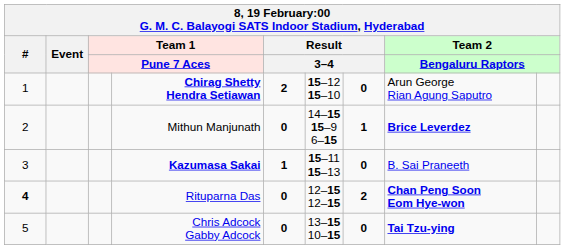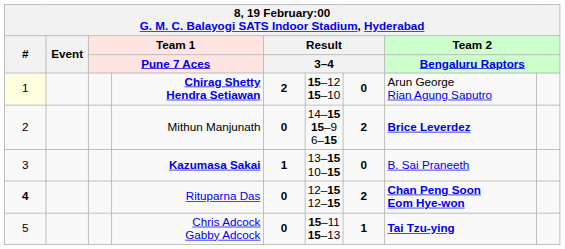 <table class="wikitable">
 <tr>
 <th colspan="9">8, 19 February:00<br><a href='#'>G. M. C. Balayogi SATS Indoor Stadium</a>, <a href='#'>Hyderabad</a></th>
 </tr>
 <tr>
 <th rowspan="2" width="50">#</th>
 <th rowspan="2" width="50">Event</th>
 <th colspan="2" width="175" style="background-color:#ffe4e1">Team 1</th>
 <th colspan="3" width="150">Result</th>
 <th colspan="2" width="175" style="background-color:#ccffcc">Team 2</th>
 </tr>
 <tr>
 <th colspan="2" style="background-color:#ffe4e1"><a href='#'>Pune 7 Aces</a></th>
 <th colspan="3">3–4</th>
 <th colspan="2" style="background-color:#ccffcc"><a href='#'>Bengaluru Raptors</a></th>
 </tr>
 <tr>
-<td align="center">1</td>
+<td align="center" style="background: lightyellow;">1</td>
 <td align="center"></td>
 <td width="25"></td>
 <td align="right" width="200"><strong><a href='#'>Chirag Shetty</a> <br><a href='#'>Hendra Setiawan</a> </strong></td>
 <td align="center" width="50"><strong>2</strong></td>
 <td align="center"><strong>15</strong>–12<br><strong>15</strong>–10</td>
 <td align="center" width="50"><strong>0</strong></td>
 <td align="left" width="200"> Arun George <br> <a href='#'>Rian Agung Saputro</a></td>
 <td width="25"></td>
 </tr>
 <tr>
 <td align="center">2</td>
 <td align="center"></td>
 <td></td>
 <td align="right">Mithun Manjunath </td>
 <td align="center"><strong>0</strong></td>
 <td align="center">14–<strong>15</strong><br><strong>15</strong>–9<br>6–<strong>15</strong></td>
-<td align="center"><strong>1</strong></td>
+<td align="center"><strong>2</strong></td>
 <td align="left"><strong> <a href='#'>Brice Leverdez</a></strong></td>
 <td></td>
 </tr>
 <tr>
 <td align="center">3</td>
 <td align="center"></td>
 <td></td>
 <td align="right"><strong><a href='#'>Kazumasa Sakai</a> </strong></td>
 <td align="center"><strong>1</strong></td>
-<td align="center"><strong>15</strong>–11<br><strong>15</strong>–13</td>
+<td align="center">13–<strong>15</strong><br>10–<strong>15</strong></td>
 <td align="center"><strong>0</strong></td>
 <td align="left"> <a href='#'>B. Sai Praneeth</a></td>
 <td></td>
 </tr>
 <tr>
 <td align="center"><strong>4</strong></td>
 <td align="center"></td>
 <td></td>
 <td align="right"><a href='#'>Rituparna Das</a> </td>
 <td align="center"><strong>0</strong></td>
 <td align="center">12–<strong>15</strong><br>12–<strong>15</strong></td>
 <td align="center"><strong>2</strong></td>
 <td align="left"><strong> <a href='#'>Chan Peng Soon</a><br> <a href='#'>Eom Hye-won</a></strong></td>
 <td></td>
 </tr>
 <tr>
 <td align="center">5</td>
 <td align="center"></td>
 <td></td>
 <td align="right"><a href='#'>Chris Adcock</a> <br> <a href='#'>Gabby Adcock</a> </td>
 <td align="center"><strong>0</strong></td>
-<td align="center">13–<strong>15</strong><br>10–<strong>15</strong></td>
-<td align="center"><strong>0</strong></td>
+<td align="center"><strong>15</strong>–11<br><strong>15</strong>–13</td>
+<td align="center"><strong>1</strong></td>
 <td align="left"><strong> <a href='#'>Tai Tzu-ying</a></strong></td>
 <td></td>
 </tr>
 </table>
